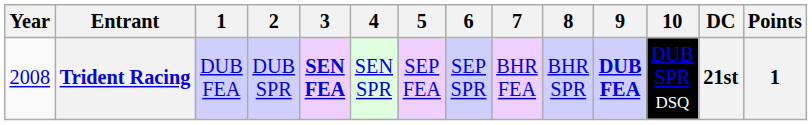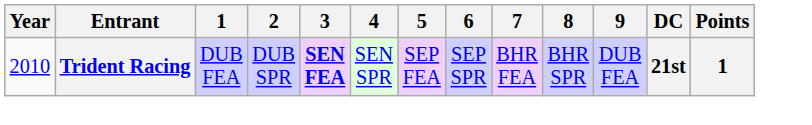 <table class="wikitable" style="text-align:center; font-size:85%">
 <tr>
 <th>Year</th>
 <th>Entrant</th>
 <th>1</th>
 <th>2</th>
 <th>3</th>
 <th>4</th>
 <th>5</th>
 <th>6</th>
 <th>7</th>
 <th>8</th>
 <th>9</th>
-<th>10</th>
 <th>DC</th>
 <th>Points</th>
 </tr>
 <tr>
-<td><a href='#'>2008</a></td>
+<td><a href='#'>2010</a></td>
 <th nowrap><a href='#'>Trident Racing</a></th>
 <td style="background:#CFCFFF;"><a href='#'>DUB<br>FEA</a><br></td>
 <td style="background:#CFCFFF;"><a href='#'>DUB<br>SPR</a><br></td>
 <td style="background:#EFCFFF;"><strong><a href='#'>SEN<br>FEA</a><br></strong></td>
 <td style="background:#DFFFDF;"><a href='#'>SEN<br>SPR</a><br></td>
 <td style="background:#EFCFFF;"><a href='#'>SEP<br>FEA</a><br></td>
 <td style="background:#CFCFFF;"><a href='#'>SEP<br>SPR</a><br></td>
 <td style="background:#EFCFFF;"><a href='#'>BHR<br>FEA</a><br></td>
 <td style="background:#CFCFFF;"><a href='#'>BHR<br>SPR</a><br></td>
-<td style="background:#CFCFFF;"><strong><a href='#'>DUB<br>FEA</a><br></strong></td>
-<td style="background:#000000; color:white"><a href='#'><span>DUB<br>SPR</span></a><br><small>DSQ</small></td>
+<td style="background:#CFCFFF;"><a href='#'>DUB<br>FEA</a><br></td>
 <th>21st</th>
 <th>1</th>
 </tr>
 </table>
